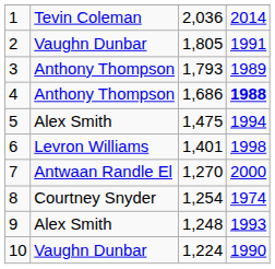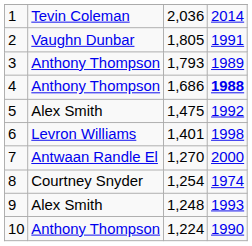 <table class="wikitable">
 <tr>
 </tr>
 <tr>
 <td>1</td>
 <td><a href='#'>Tevin Coleman</a></td>
 <td>2,036</td>
 <td><a href='#'>2014</a></td>
 </tr>
 <tr>
 <td>2</td>
 <td><a href='#'>Vaughn Dunbar</a></td>
 <td>1,805</td>
 <td><a href='#'>1991</a></td>
 </tr>
 <tr>
 <td>3</td>
 <td><a href='#'>Anthony Thompson</a></td>
 <td>1,793</td>
 <td><a href='#'>1989</a></td>
 </tr>
 <tr>
 <td>4</td>
 <td><a href='#'>Anthony Thompson</a></td>
 <td>1,686</td>
 <td><strong><a href='#'>1988</a></strong></td>
 </tr>
 <tr>
 <td>5</td>
 <td>Alex Smith</td>
 <td>1,475</td>
-<td><a href='#'>1994</a></td>
+<td><a href='#'>1992</a></td>
 </tr>
 <tr>
 <td>6</td>
 <td><a href='#'>Levron Williams</a></td>
 <td>1,401</td>
 <td><a href='#'>1998</a></td>
 </tr>
 <tr>
 <td>7</td>
 <td><a href='#'>Antwaan Randle El</a></td>
 <td>1,270</td>
 <td><a href='#'>2000</a></td>
 </tr>
 <tr>
 <td>8</td>
 <td>Courtney Snyder</td>
 <td>1,254</td>
 <td><a href='#'>1974</a></td>
 </tr>
 <tr>
 <td>9</td>
 <td>Alex Smith</td>
 <td>1,248</td>
 <td><a href='#'>1993</a></td>
 </tr>
 <tr>
 <td>10</td>
-<td><a href='#'>Vaughn Dunbar</a></td>
+<td><a href='#'>Anthony Thompson</a></td>
 <td>1,224</td>
 <td><a href='#'>1990</a></td>
 </tr>
 </table>
